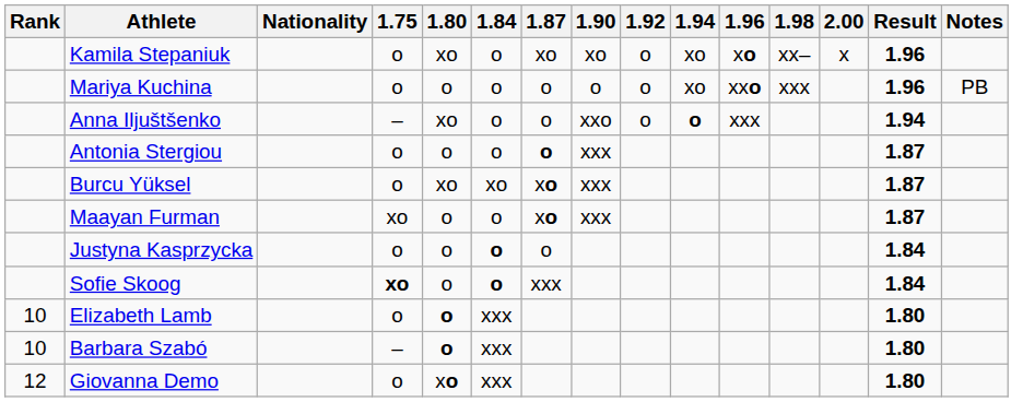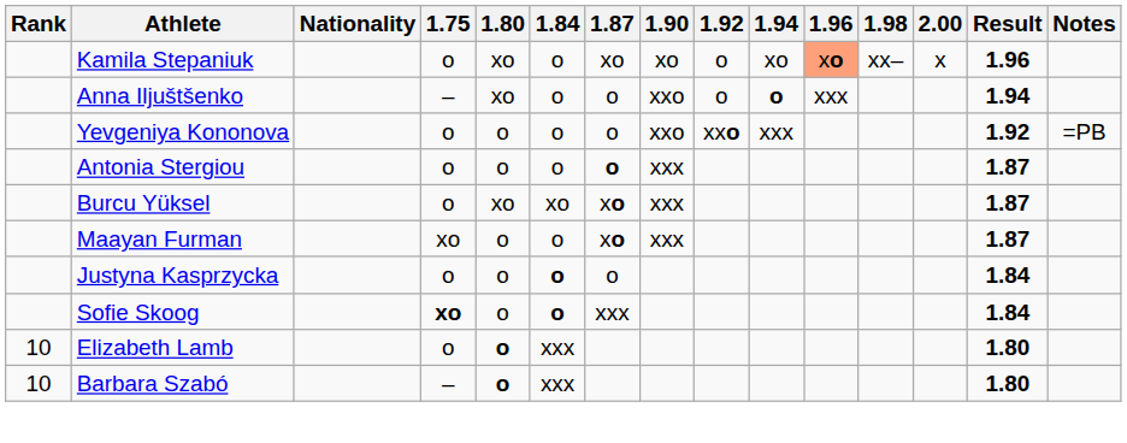 <table class="wikitable sortable" style="text-align:center;font-size:95%">
 <tr>
 <th>Rank</th>
 <th>Athlete</th>
 <th>Nationality</th>
 <th>1.75</th>
 <th>1.80</th>
 <th>1.84</th>
 <th>1.87</th>
 <th>1.90</th>
 <th>1.92</th>
 <th>1.94</th>
 <th>1.96</th>
 <th>1.98</th>
 <th>2.00</th>
 <th>Result</th>
 <th>Notes</th>
 </tr>
 <tr>
 <td></td>
 <td align="left"><a href='#'>Kamila Stepaniuk</a></td>
 <td align=left></td>
 <td>o</td>
 <td>xo</td>
 <td>o</td>
 <td>xo</td>
 <td>xo</td>
 <td>o</td>
 <td>xo</td>
-<td>x<strong>o</strong></td>
+<td style="background: lightsalmon;">x<strong>o</strong></td>
 <td>xx–</td>
 <td>x</td>
 <td><strong>1.96</strong></td>
 <td></td>
-</tr>
-<tr>
-<td></td>
-<td align="left"><a href='#'>Mariya Kuchina</a></td>
-<td align=left></td>
-<td>o</td>
-<td>o</td>
-<td>o</td>
-<td>o</td>
-<td>o</td>
-<td>o</td>
-<td>xo</td>
-<td>xx<strong>o</strong></td>
-<td>xxx</td>
-<td></td>
-<td><strong>1.96</strong></td>
-<td>PB</td>
 </tr>
 <tr>
 <td></td>
 <td align="left"><a href='#'>Anna Iljuštšenko</a></td>
 <td align=left></td>
 <td>–</td>
 <td>xo</td>
 <td>o</td>
 <td>o</td>
 <td>xxo</td>
 <td>o</td>
 <td><strong>o</strong></td>
 <td>xxx</td>
 <td></td>
 <td></td>
 <td><strong>1.94</strong></td>
 <td></td>
+</tr>
+<tr>
+<td></td>
+<td align="left"><a href='#'>Yevgeniya Kononova</a></td>
+<td align=left></td>
+<td>o</td>
+<td>o</td>
+<td>o</td>
+<td>o</td>
+<td>xxo</td>
+<td>xx<strong>o</strong></td>
+<td>xxx</td>
+<td></td>
+<td></td>
+<td></td>
+<td><strong>1.92</strong></td>
+<td>=PB</td>
 </tr>
 <tr>
 <td></td>
 <td align="left"><a href='#'>Antonia Stergiou</a></td>
 <td align=left></td>
 <td>o</td>
 <td>o</td>
 <td>o</td>
 <td><strong>o</strong></td>
 <td>xxx</td>
 <td></td>
 <td></td>
 <td></td>
 <td></td>
 <td></td>
 <td><strong>1.87</strong></td>
 <td></td>
 </tr>
 <tr>
 <td></td>
 <td align="left"><a href='#'>Burcu Yüksel</a></td>
 <td align=left></td>
 <td>o</td>
 <td>xo</td>
 <td>xo</td>
 <td>x<strong>o</strong></td>
 <td>xxx</td>
 <td></td>
 <td></td>
 <td></td>
 <td></td>
 <td></td>
 <td><strong>1.87</strong></td>
 <td></td>
 </tr>
 <tr>
 <td></td>
 <td align="left"><a href='#'>Maayan Furman</a></td>
 <td align=left></td>
 <td>xo</td>
 <td>o</td>
 <td>o</td>
 <td>x<strong>o</strong></td>
 <td>xxx</td>
 <td></td>
 <td></td>
 <td></td>
 <td></td>
 <td></td>
 <td><strong>1.87</strong></td>
 <td></td>
 </tr>
 <tr>
 <td></td>
 <td align="left"><a href='#'>Justyna Kasprzycka</a></td>
 <td align=left></td>
 <td>o</td>
 <td>o</td>
 <td><strong>o</strong></td>
 <td>o</td>
 <td></td>
 <td></td>
 <td></td>
 <td></td>
 <td></td>
 <td></td>
 <td><strong>1.84</strong></td>
 <td></td>
 </tr>
 <tr>
 <td></td>
 <td align="left"><a href='#'>Sofie Skoog</a></td>
 <td align=left></td>
 <td><strong>xo</strong></td>
 <td>o</td>
 <td><strong>o</strong></td>
 <td>xxx</td>
 <td></td>
 <td></td>
 <td></td>
 <td></td>
 <td></td>
 <td></td>
 <td><strong>1.84</strong></td>
 <td></td>
 </tr>
 <tr>
 <td>10</td>
 <td align="left"><a href='#'>Elizabeth Lamb</a></td>
 <td align=left></td>
 <td>o</td>
 <td><strong>o</strong></td>
 <td>xxx</td>
 <td></td>
 <td></td>
 <td></td>
 <td></td>
 <td></td>
 <td></td>
 <td></td>
 <td><strong>1.80</strong></td>
 <td></td>
 </tr>
 <tr>
 <td>10</td>
 <td align="left"><a href='#'>Barbara Szabó</a></td>
 <td align=left></td>
 <td>–</td>
 <td><strong>o</strong></td>
 <td>xxx</td>
 <td></td>
 <td></td>
 <td></td>
 <td></td>
 <td></td>
 <td></td>
 <td></td>
 <td><strong>1.80</strong></td>
 <td></td>
 </tr>
-<tr>
-<td>12</td>
-<td align="left"><a href='#'>Giovanna Demo</a></td>
-<td align=left></td>
-<td>o</td>
-<td>x<strong>o</strong></td>
-<td>xxx</td>
-<td></td>
-<td></td>
-<td></td>
-<td></td>
-<td></td>
-<td></td>
-<td></td>
-<td><strong>1.80</strong></td>
-<td></td>
-</tr>
 </table>
